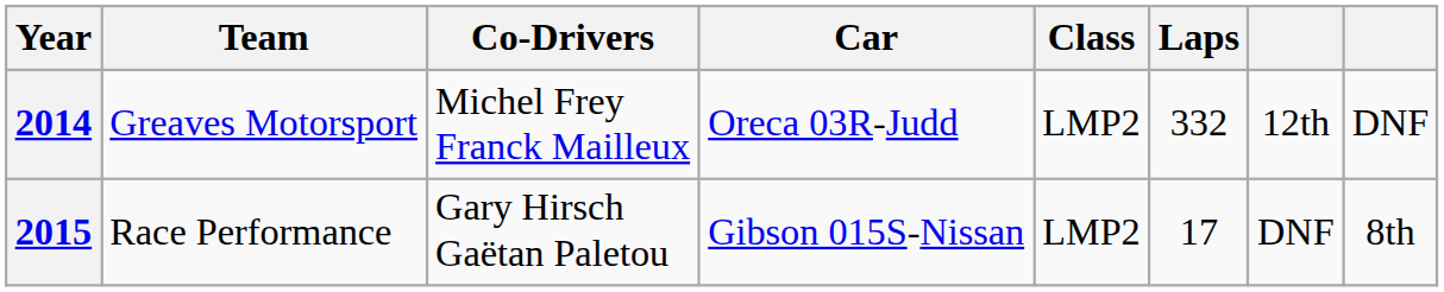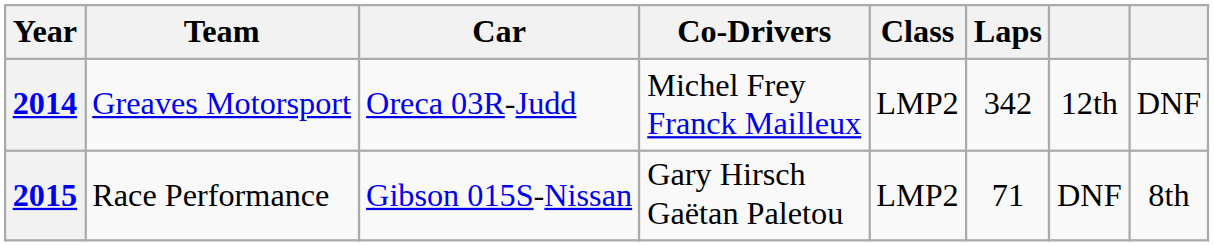 <table class="wikitable" style="text-align:center; font-size:90%">
 <tr>
 <th>Year</th>
 <th>Team</th>
+<th>Car</th>
 <th>Co-Drivers</th>
-<th>Car</th>
 <th>Class</th>
 <th>Laps</th>
 <th></th>
 <th></th>
 </tr>
 <tr>
 <th><a href='#'>2014</a></th>
 <td align="left" nowrap> <a href='#'>Greaves Motorsport</a></td>
+<td align="left" nowrap><a href='#'>Oreca 03R</a>-<a href='#'>Judd</a></td>
 <td align="left" nowrap> Michel Frey<br> <a href='#'>Franck Mailleux</a></td>
-<td align="left" nowrap><a href='#'>Oreca 03R</a>-<a href='#'>Judd</a></td>
 <td>LMP2</td>
-<td>332</td>
+<td>342</td>
 <td>12th</td>
 <td>DNF</td>
 </tr>
 <tr>
 <th><a href='#'>2015</a></th>
 <td align="left" nowrap> Race Performance</td>
+<td align="left" nowrap><a href='#'>Gibson 015S</a>-<a href='#'>Nissan</a></td>
 <td align="left" nowrap> Gary Hirsch<br> Gaëtan Paletou</td>
-<td align="left" nowrap><a href='#'>Gibson 015S</a>-<a href='#'>Nissan</a></td>
 <td>LMP2</td>
-<td>17</td>
+<td>71</td>
 <td>DNF</td>
 <td>8th</td>
 </tr>
 </table>
